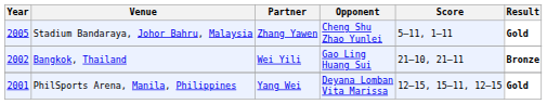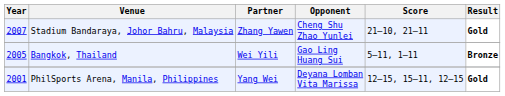 <table class="sortable wikitable" style="font-size: 90%;">
 <tr>
 <th>Year</th>
 <th>Venue</th>
 <th>Partner</th>
 <th>Opponent</th>
 <th>Score</th>
 <th>Result</th>
 </tr>
 <tr style="background:#ECF2FF">
-<td align="center"><a href='#'>2005</a></td>
+<td align="center"><a href='#'>2007</a></td>
 <td align="left">Stadium Bandaraya, <a href='#'>Johor Bahru</a>, <a href='#'>Malaysia</a></td>
 <td align="left"> <a href='#'>Zhang Yawen</a></td>
 <td align="left"> <a href='#'>Cheng Shu</a> <br>  <a href='#'>Zhao Yunlei</a></td>
-<td align="left">5–11, 1–11</td>
+<td align="left">21–10, 21–11</td>
 <td style="text-align:left; background:white"> <strong>Gold</strong></td>
 </tr>
 <tr>
 </tr>
 <tr style="background:#ECF2FF">
-<td align="center"><a href='#'>2002</a></td>
+<td align="center"><a href='#'>2005</a></td>
 <td align="left"><a href='#'>Bangkok</a>, <a href='#'>Thailand</a></td>
 <td align="left"> <a href='#'>Wei Yili</a></td>
 <td align="left"> <a href='#'>Gao Ling</a> <br>  <a href='#'>Huang Sui</a></td>
-<td align="left">21–10, 21–11</td>
+<td align="left">5–11, 1–11</td>
 <td style="text-align:left; background:white"> <strong>Bronze</strong></td>
 </tr>
 <tr>
 </tr>
 <tr style="background:#ECF2FF">
 <td align="center"><a href='#'>2001</a></td>
 <td align="left">PhilSports Arena, <a href='#'>Manila</a>, <a href='#'>Philippines</a></td>
 <td align="left"> <a href='#'>Yang Wei</a></td>
 <td align="left"> <a href='#'>Deyana Lomban</a> <br>  <a href='#'>Vita Marissa</a></td>
 <td align="left">12–15, 15–11, 12–15</td>
 <td style="text-align:left; background:white"> <strong>Gold</strong></td>
 </tr>
 </table>
